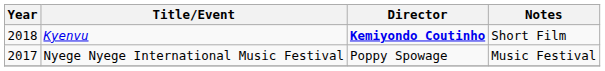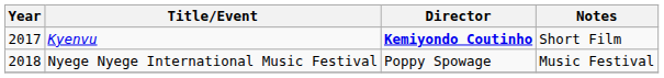 <table class="wikitable">
 <tr>
 <th>Year</th>
 <th>Title/Event</th>
 <th>Director</th>
 <th>Notes</th>
 </tr>
 <tr>
-<td>2018</td>
+<td>2017</td>
 <td><em><a href='#'>Kyenvu</a></em></td>
 <td><strong><a href='#'>Kemiyondo Coutinho</a></strong></td>
 <td>Short Film</td>
 </tr>
 <tr>
-<td>2017</td>
+<td>2018</td>
 <td>Nyege Nyege International Music Festival</td>
 <td>Poppy Spowage</td>
 <td>Music Festival</td>
 </tr>
 <tr>
 </tr>
 </table>
